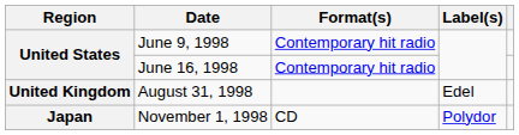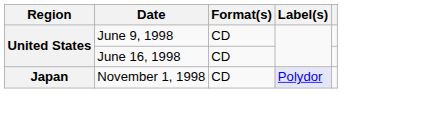 <table class="wikitable plainrowheaders">
 <tr>
 <th scope="col">Region</th>
 <th scope="col">Date</th>
 <th scope="col">Format(s)</th>
 <th scope="col">Label(s)</th>
 <th scope="col"></th>
 </tr>
 <tr>
 <th scope="row" rowspan="2">United States</th>
 <td>June 9, 1998</td>
-<td><a href='#'>Contemporary hit radio</a></td>
+<td>CD</td>
 <td rowspan="2"></td>
 <td></td>
 </tr>
 <tr>
 <td>June 16, 1998</td>
-<td><a href='#'>Contemporary hit radio</a></td>
-<td></td>
-</tr>
-<tr>
-<th scope="row">United Kingdom</th>
-<td>August 31, 1998</td>
-<td></td>
-<td>Edel</td>
+<td>CD</td>
 <td></td>
 </tr>
 <tr>
 <th scope="row">Japan</th>
 <td>November 1, 1998</td>
 <td>CD</td>
-<td><a href='#'>Polydor</a></td>
+<td style="background: lavender;"><a href='#'>Polydor</a></td>
 <td></td>
 </tr>
 </table>
